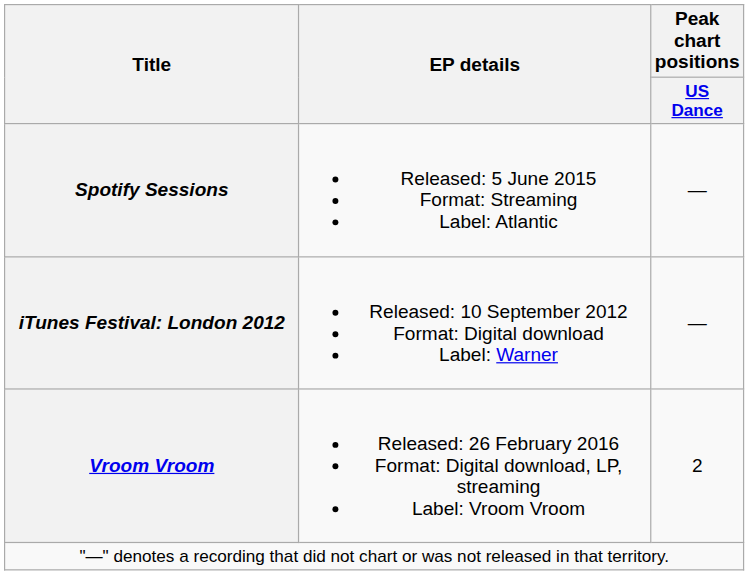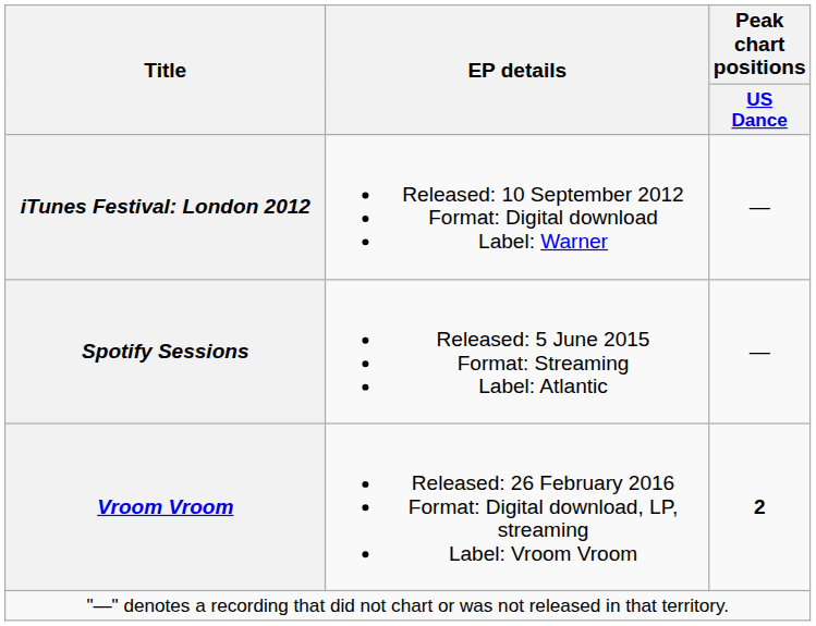 <table class="wikitable plainrowheaders" style="text-align:center;">
 <tr>
 <th scope="col" rowspan="2" style="width:15em;">Title</th>
 <th scope="col" rowspan="2" style="width:18em;">EP details</th>
 <th scope="col">Peak chart positions</th>
 </tr>
 <tr>
 <th scope="col" style="width:2.5em;font-size:90%;"><a href='#'>US<br>Dance</a><br></th>
 </tr>
 <tr>
+<th scope="row"><em>iTunes Festival: London 2012</em></th>
+<td><br><ul><li>Released: 10 September 2012</li><li>Format: Digital download</li><li>Label: <a href='#'>Warner</a></li></ul></td>
+<td>—</td>
+</tr>
+<tr>
 <th scope="row"><em>Spotify Sessions</em></th>
 <td><br><ul><li>Released: 5 June 2015</li><li>Format: Streaming</li><li>Label: Atlantic</li></ul></td>
 <td>—</td>
 </tr>
 <tr>
-<th scope="row"><em>iTunes Festival: London 2012</em></th>
-<td><br><ul><li>Released: 10 September 2012</li><li>Format: Digital download</li><li>Label: <a href='#'>Warner</a></li></ul></td>
-<td>—</td>
-</tr>
-<tr>
 <th scope="row"><em><a href='#'>Vroom Vroom</a></em></th>
 <td><br><ul><li>Released: 26 February 2016</li><li>Format: Digital download, LP, streaming</li><li>Label: Vroom Vroom</li></ul></td>
-<td>2</td>
+<td><strong>2</strong></td>
 </tr>
 <tr>
 <td colspan="3" style="font-size:90%">"—" denotes a recording that did not chart or was not released in that territory.</td>
 </tr>
 </table>
